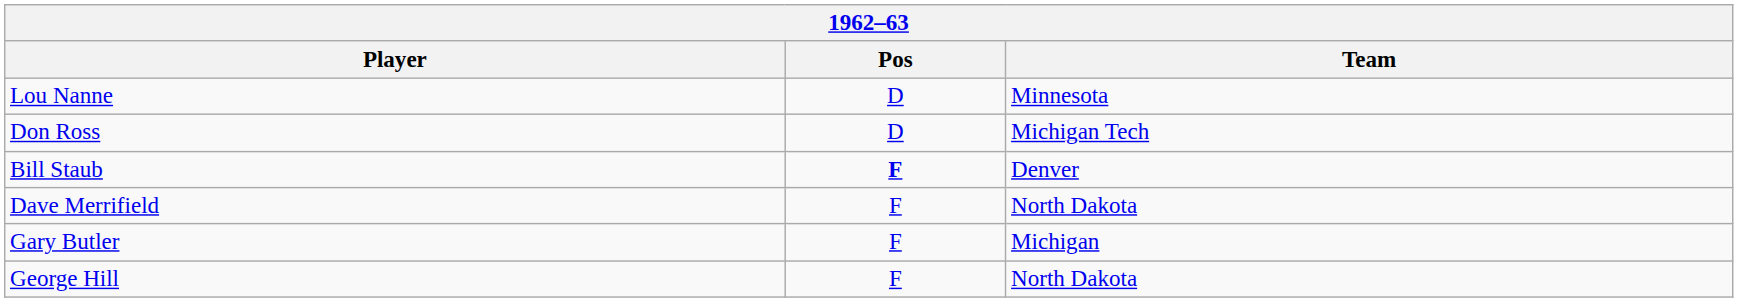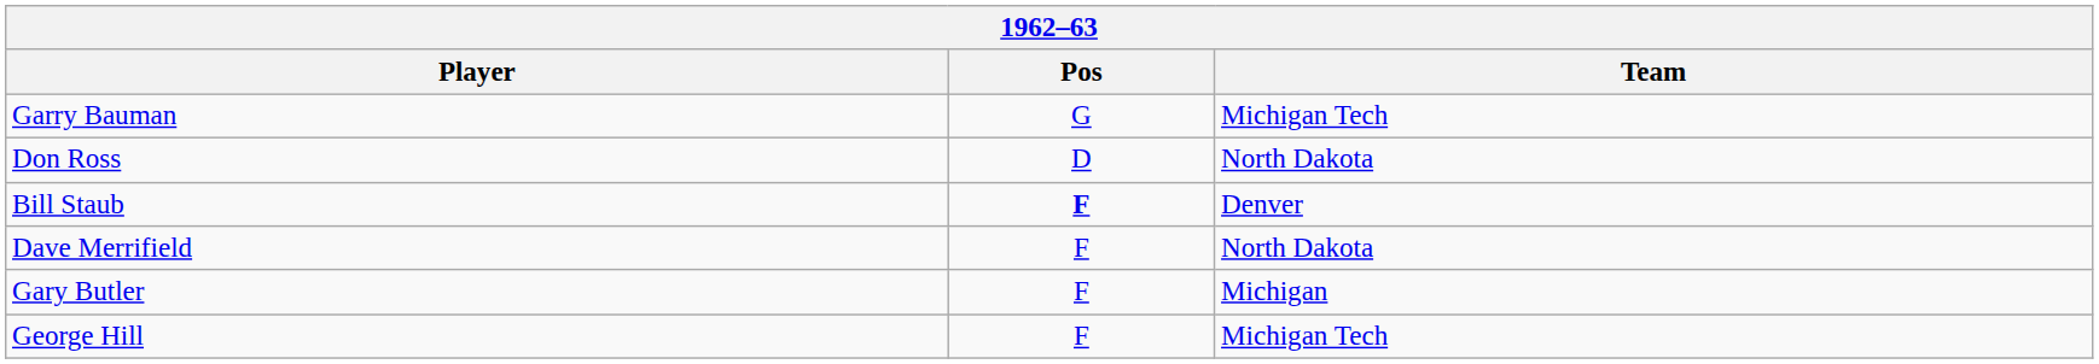 <table class="wikitable" width=95%>
 <tr>
 <th colspan=3><a href='#'>1962–63</a></th>
 </tr>
 <tr>
 <th>Player</th>
 <th>Pos</th>
 <th>Team</th>
 </tr>
 <tr>
-<td><a href='#'>Lou Nanne</a></td>
-<td align=center><a href='#'>D</a></td>
-<td><a href='#'>Minnesota</a></td>
+<td><a href='#'>Garry Bauman</a></td>
+<td align=center><a href='#'>G</a></td>
+<td><a href='#'>Michigan Tech</a></td>
 </tr>
 <tr>
 <td><a href='#'>Don Ross</a></td>
 <td align=center><a href='#'>D</a></td>
-<td><a href='#'>Michigan Tech</a></td>
+<td><a href='#'>North Dakota</a></td>
 </tr>
 <tr>
 <td><a href='#'>Bill Staub</a></td>
 <td align=center><strong><a href='#'>F</a></strong></td>
 <td><a href='#'>Denver</a></td>
 </tr>
 <tr>
 <td><a href='#'>Dave Merrifield</a></td>
 <td align=center><a href='#'>F</a></td>
 <td><a href='#'>North Dakota</a></td>
 </tr>
 <tr>
 <td><a href='#'>Gary Butler</a></td>
 <td align=center><a href='#'>F</a></td>
 <td><a href='#'>Michigan</a></td>
 </tr>
 <tr>
 <td><a href='#'>George Hill</a></td>
 <td align=center><a href='#'>F</a></td>
-<td><a href='#'>North Dakota</a></td>
+<td><a href='#'>Michigan Tech</a></td>
 </tr>
 </table>
